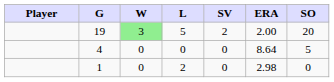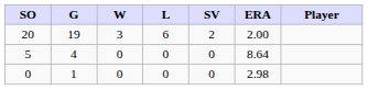 <table class="wikitable sortable">
 <tr>
-<th style="background:#ddf; width:16%;">Player</th>
+<th style="background:#ddf; width:9%;">SO</th>
 <th style="background:#ddf; width:9%;">G</th>
 <th style="background:#ddf; width:9%;">W</th>
 <th style="background:#ddf; width:9%;">L</th>
 <th style="background:#ddf; width:9%;">SV</th>
 <th style="background:#ddf; width:9%;">ERA</th>
-<th style="background:#ddf; width:9%;">SO</th>
+<th style="background:#ddf; width:16%;">Player</th>
 </tr>
 <tr style="text-align:center;">
-<td></td>
+<td>20</td>
 <td>19</td>
-<td style="background: lightgreen;">3</td>
-<td>5</td>
+<td>3</td>
+<td>6</td>
 <td>2</td>
 <td>2.00</td>
-<td>20</td>
+<td></td>
 </tr>
 <tr style="text-align:center;">
-<td></td>
+<td>5</td>
 <td>4</td>
 <td>0</td>
 <td>0</td>
 <td>0</td>
 <td>8.64</td>
-<td>5</td>
+<td></td>
 </tr>
 <tr style="text-align:center;">
-<td></td>
+<td>0</td>
 <td>1</td>
 <td>0</td>
-<td>2</td>
+<td>0</td>
 <td>0</td>
 <td>2.98</td>
-<td>0</td>
+<td></td>
 </tr>
 </table>
